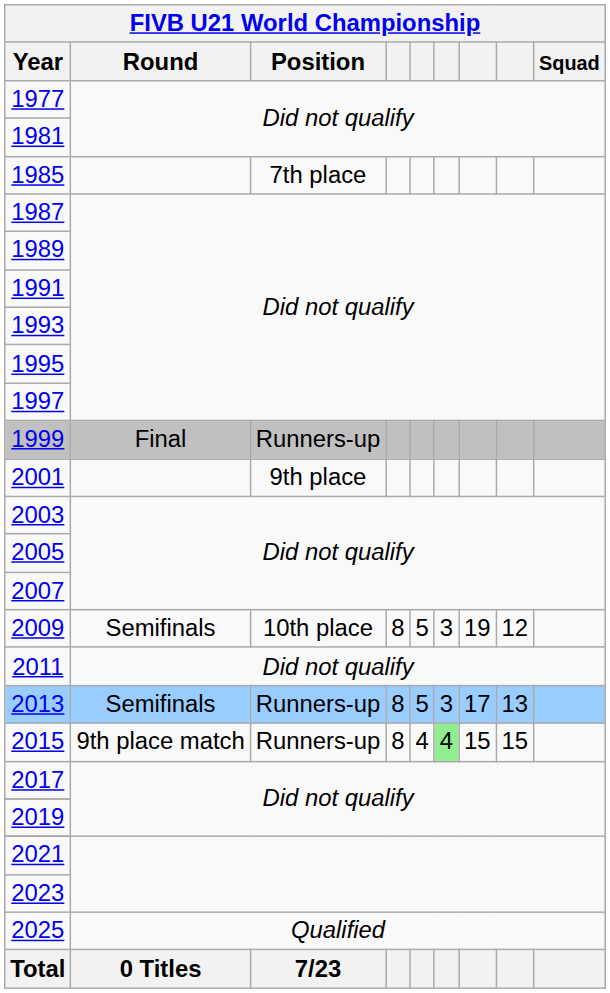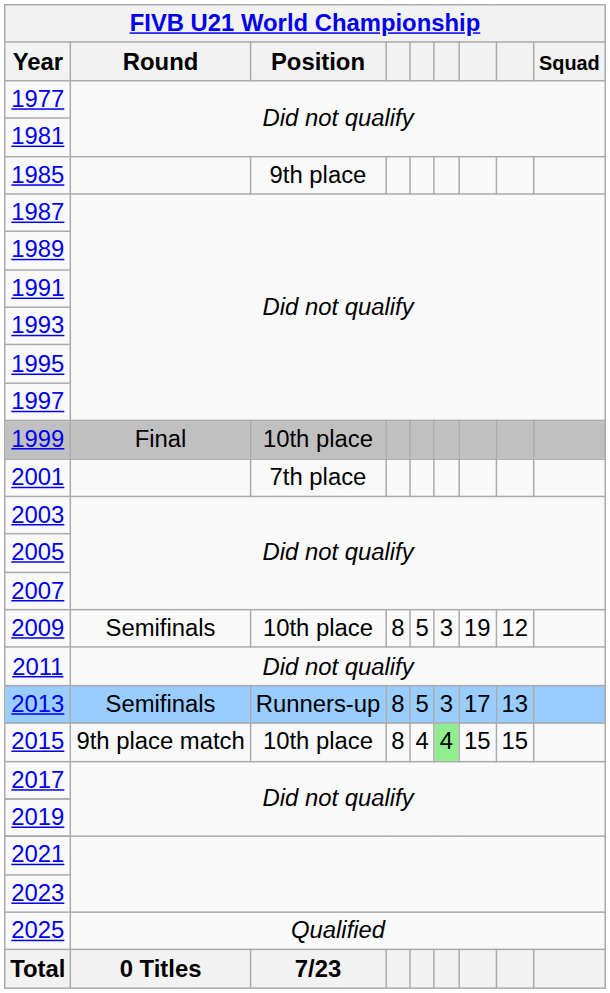 <table class="wikitable" style="text-align: center;">
 <tr>
 <th colspan=9><a href='#'>FIVB U21 World Championship</a></th>
 </tr>
 <tr>
 <th>Year</th>
 <th>Round</th>
 <th>Position</th>
 <th></th>
 <th></th>
 <th></th>
 <th></th>
 <th></th>
 <th><small>Squad</small></th>
 </tr>
 <tr bgcolor=>
 <td> <a href='#'>1977</a></td>
 <td colspan=9 rowspan=2><em>Did not qualify</em></td>
 </tr>
 <tr bgcolor=>
 <td> <a href='#'>1981</a></td>
 </tr>
 <tr>
 <td> <a href='#'>1985</a></td>
 <td></td>
-<td>7th place</td>
+<td>9th place</td>
 <td></td>
 <td></td>
 <td></td>
 <td></td>
 <td></td>
 <td></td>
 </tr>
 <tr bgcolor=>
 <td> <a href='#'>1987</a></td>
 <td colspan=9 rowspan=6><em>Did not qualify</em></td>
 </tr>
 <tr bgcolor=>
 <td> <a href='#'>1989</a></td>
 </tr>
 <tr bgcolor=>
 <td> <a href='#'>1991</a></td>
 </tr>
 <tr bgcolor=>
 <td> <a href='#'>1993</a></td>
 </tr>
 <tr bgcolor=>
 <td> <a href='#'>1995</a></td>
 </tr>
 <tr bgcolor=>
 <td> <a href='#'>1997</a></td>
 </tr>
 <tr bgcolor=silver>
 <td> <a href='#'>1999</a></td>
 <td>Final</td>
-<td>Runners-up</td>
+<td>10th place</td>
 <td></td>
 <td></td>
 <td></td>
 <td></td>
 <td></td>
 <td></td>
 </tr>
 <tr>
 <td> <a href='#'>2001</a></td>
 <td></td>
-<td>9th place</td>
+<td>7th place</td>
 <td></td>
 <td></td>
 <td></td>
 <td></td>
 <td></td>
 <td></td>
 </tr>
 <tr bgcolor=>
 <td> <a href='#'>2003</a></td>
 <td colspan=9 rowspan=3><em>Did not qualify</em></td>
 </tr>
 <tr bgcolor=>
 <td> <a href='#'>2005</a></td>
 </tr>
 <tr bgcolor=>
 <td> <a href='#'>2007</a></td>
 </tr>
 <tr>
 <td> <a href='#'>2009</a></td>
 <td>Semifinals</td>
 <td>10th place</td>
 <td>8</td>
 <td>5</td>
 <td>3</td>
 <td>19</td>
 <td>12</td>
 <td></td>
 </tr>
 <tr bgcolor=>
 <td> <a href='#'>2011</a></td>
 <td colspan=9><em>Did not qualify</em></td>
 </tr>
 <tr bgcolor=9acdff>
 <td> <a href='#'>2013</a></td>
 <td>Semifinals</td>
 <td>Runners-up</td>
 <td>8</td>
 <td>5</td>
 <td>3</td>
 <td>17</td>
 <td>13</td>
 <td></td>
 </tr>
 <tr>
 <td> <a href='#'>2015</a></td>
 <td>9th place match</td>
-<td>Runners-up</td>
+<td>10th place</td>
 <td>8</td>
 <td>4</td>
 <td style="background: lightgreen;">4</td>
 <td>15</td>
 <td>15</td>
 <td></td>
 </tr>
 <tr bgcolor=>
 <td> <a href='#'>2017</a></td>
 <td colspan=9 rowspan="4"><em>Did not qualify</em></td>
 </tr>
 <tr>
 </tr>
 <tr bgcolor=>
 <td> <a href='#'>2019</a></td>
 </tr>
 <tr>
 </tr>
 <tr bgcolor=>
 <td>  <a href='#'>2021</a></td>
 </tr>
 <tr>
 <td> <a href='#'>2023</a></td>
 </tr>
 <tr>
 <td> <a href='#'>2025</a></td>
 <td colspan=9><em>Qualified</em></td>
 </tr>
 <tr>
 <th>Total</th>
 <th>0 Titles</th>
 <th>7/23</th>
 <th></th>
 <th></th>
 <th></th>
 <th></th>
 <th></th>
 <th></th>
 </tr>
 </table>
